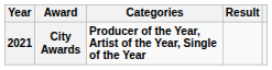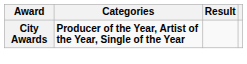 <table class="wikitable sortable plainrowheaders" style="width: 30%;">
 <tr>
-<th scope="col">Year</th>
 <th scope="col">Award</th>
 <th scope="col">Categories</th>
 <th scope="col">Result</th>
 <th class="unsortable" scope="col"></th>
 </tr>
 <tr>
-<th scope="row">2021</th>
 <th scope="row">City Awards</th>
 <td><strong>Producer of the Year, Artist of the Year, Single of the Year</strong></td>
 <td></td>
 <td style="text-align:center;"></td>
 </tr>
 </table>
